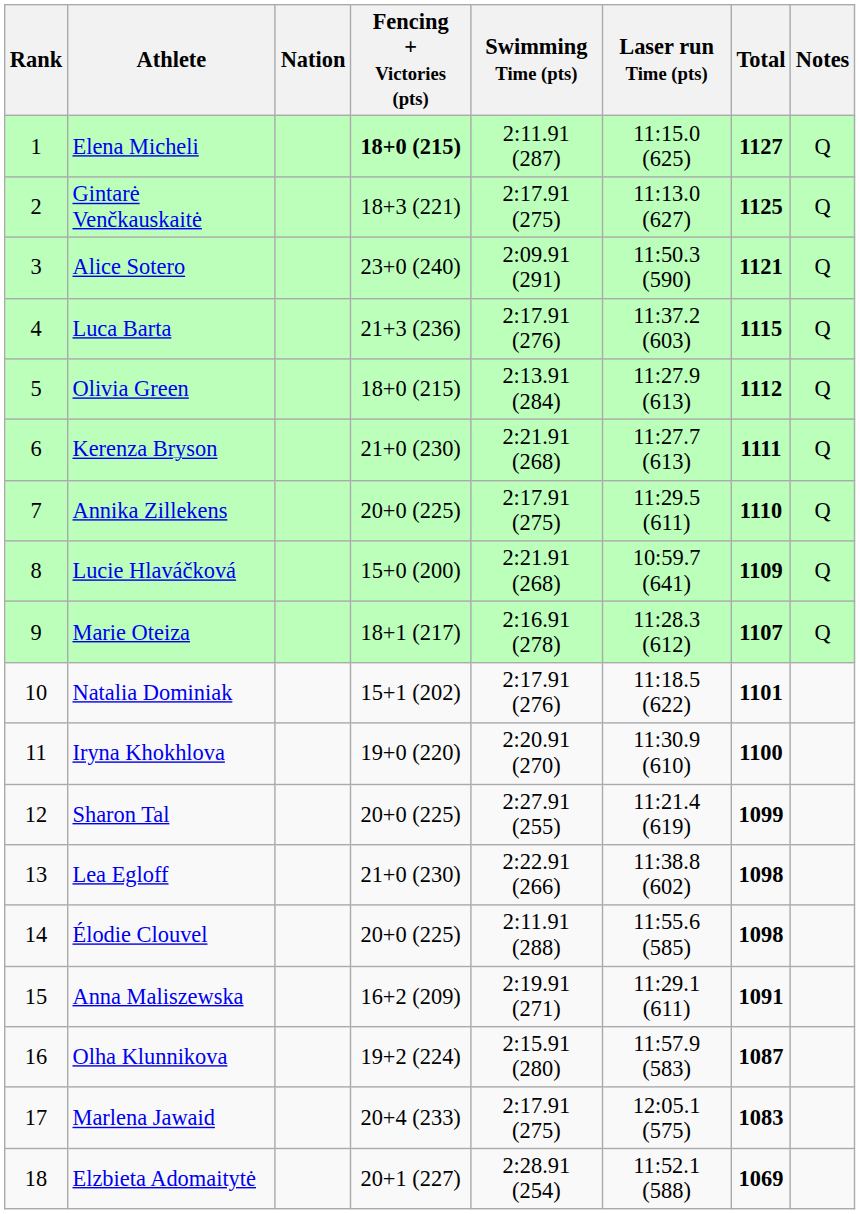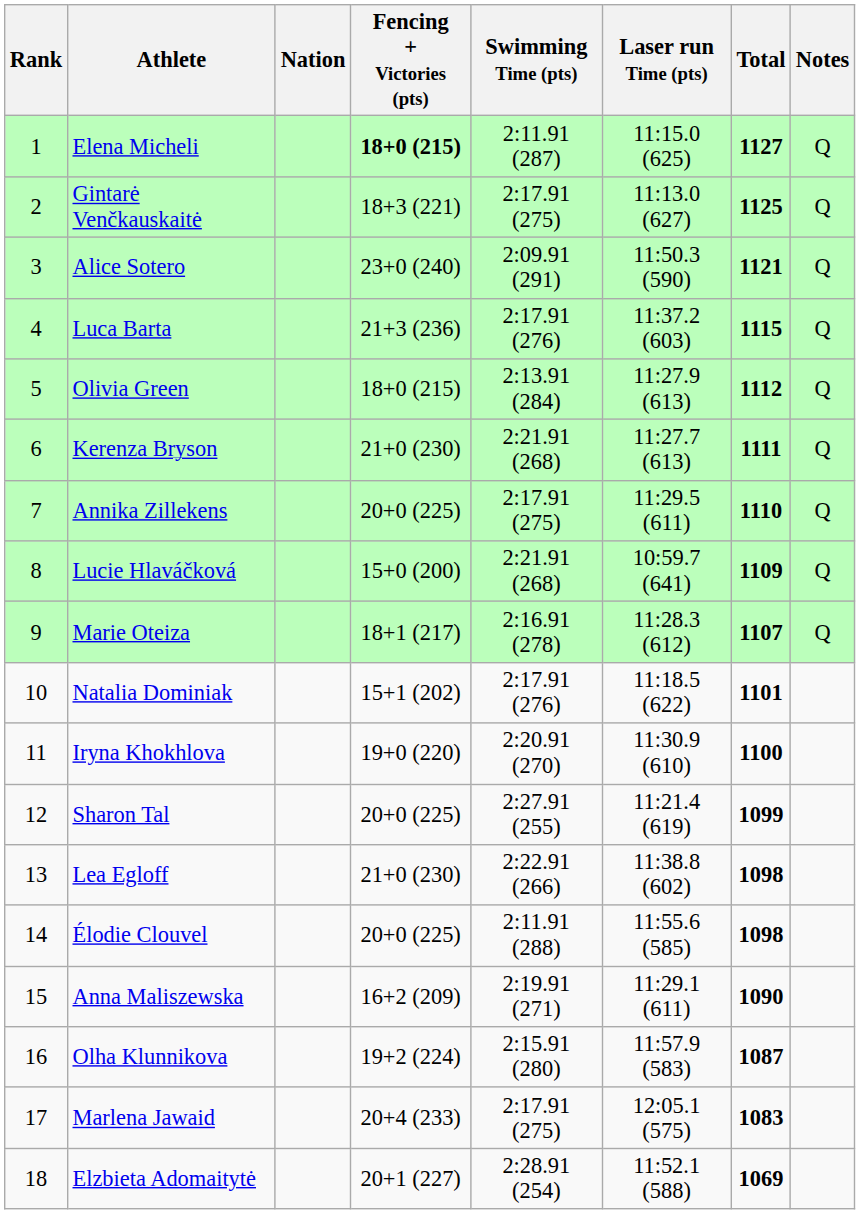 <table style="text-align:center" class="wikitable sortable">
 <tr>
 <th>Rank</th>
 <th>Athlete</th>
 <th>Nation</th>
 <th>Fencing<br>+<br><small>Victories (pts)</small></th>
 <th>Swimming<br><small>Time (pts)</small></th>
 <th>Laser run<br><small>Time (pts)</small></th>
 <th>Total</th>
 <th>Notes</th>
 </tr>
 <tr bgcolor=bbffbb>
 <td>1</td>
 <td align=left><a href='#'>Elena Micheli</a></td>
 <td align=left></td>
 <td><strong>18+0 (215)</strong></td>
 <td>2:11.91 (287)</td>
 <td>11:15.0 (625)</td>
 <td><strong>1127</strong></td>
 <td>Q</td>
 </tr>
 <tr bgcolor=bbffbb>
 <td>2</td>
 <td align=left><a href='#'>Gintarė Venčkauskaitė</a></td>
 <td align=left></td>
 <td>18+3 (221)</td>
 <td>2:17.91 (275)</td>
 <td>11:13.0 (627)</td>
 <td><strong>1125</strong></td>
 <td>Q</td>
 </tr>
 <tr bgcolor=bbffbb>
 <td>3</td>
 <td align=left><a href='#'>Alice Sotero</a></td>
 <td align=left></td>
 <td>23+0 (240)</td>
 <td>2:09.91 (291)</td>
 <td>11:50.3 (590)</td>
 <td><strong>1121</strong></td>
 <td>Q</td>
 </tr>
 <tr bgcolor=bbffbb>
 <td>4</td>
 <td align=left><a href='#'>Luca Barta</a></td>
 <td align=left></td>
 <td>21+3 (236)</td>
 <td>2:17.91 (276)</td>
 <td>11:37.2 (603)</td>
 <td><strong>1115</strong></td>
 <td>Q</td>
 </tr>
 <tr bgcolor=bbffbb>
 <td>5</td>
 <td align=left><a href='#'>Olivia Green</a></td>
 <td align=left></td>
 <td>18+0 (215)</td>
 <td>2:13.91 (284)</td>
 <td>11:27.9 (613)</td>
 <td><strong>1112</strong></td>
 <td>Q</td>
 </tr>
 <tr bgcolor=bbffbb>
 <td>6</td>
 <td align=left><a href='#'>Kerenza Bryson</a></td>
 <td align=left></td>
 <td>21+0 (230)</td>
 <td>2:21.91 (268)</td>
 <td>11:27.7 (613)</td>
 <td><strong>1111</strong></td>
 <td>Q</td>
 </tr>
 <tr bgcolor=bbffbb>
 <td>7</td>
 <td align=left><a href='#'>Annika Zillekens</a></td>
 <td align=left></td>
 <td>20+0 (225)</td>
 <td>2:17.91 (275)</td>
 <td>11:29.5 (611)</td>
 <td><strong>1110</strong></td>
 <td>Q</td>
 </tr>
 <tr bgcolor=bbffbb>
 <td>8</td>
 <td align=left><a href='#'>Lucie Hlaváčková</a></td>
 <td align=left></td>
 <td>15+0 (200)</td>
 <td>2:21.91 (268)</td>
 <td>10:59.7 (641)</td>
 <td><strong>1109</strong></td>
 <td>Q</td>
 </tr>
 <tr bgcolor=bbffbb>
 <td>9</td>
 <td align=left><a href='#'>Marie Oteiza</a></td>
 <td align=left></td>
 <td>18+1 (217)</td>
 <td>2:16.91 (278)</td>
 <td>11:28.3 (612)</td>
 <td><strong>1107</strong></td>
 <td>Q</td>
 </tr>
 <tr>
 <td>10</td>
 <td align=left><a href='#'>Natalia Dominiak</a></td>
 <td align=left></td>
 <td>15+1 (202)</td>
 <td>2:17.91 (276)</td>
 <td>11:18.5 (622)</td>
 <td><strong>1101</strong></td>
 <td></td>
 </tr>
 <tr>
 <td>11</td>
 <td align=left><a href='#'>Iryna Khokhlova</a></td>
 <td align=left></td>
 <td>19+0 (220)</td>
 <td>2:20.91 (270)</td>
 <td>11:30.9 (610)</td>
 <td><strong>1100</strong></td>
 <td></td>
 </tr>
 <tr>
 <td>12</td>
 <td align=left><a href='#'>Sharon Tal</a></td>
 <td align=left></td>
 <td>20+0 (225)</td>
 <td>2:27.91 (255)</td>
 <td>11:21.4 (619)</td>
 <td><strong>1099</strong></td>
 <td></td>
 </tr>
 <tr>
 <td>13</td>
 <td align=left><a href='#'>Lea Egloff</a></td>
 <td align=left></td>
 <td>21+0 (230)</td>
 <td>2:22.91 (266)</td>
 <td>11:38.8 (602)</td>
 <td><strong>1098</strong></td>
 <td></td>
 </tr>
 <tr>
 <td>14</td>
 <td align=left><a href='#'>Élodie Clouvel</a></td>
 <td align=left></td>
 <td>20+0 (225)</td>
 <td>2:11.91 (288)</td>
 <td>11:55.6 (585)</td>
 <td><strong>1098</strong></td>
 <td></td>
 </tr>
 <tr>
 <td>15</td>
 <td align=left><a href='#'>Anna Maliszewska</a></td>
 <td align=left></td>
 <td>16+2 (209)</td>
 <td>2:19.91 (271)</td>
 <td>11:29.1 (611)</td>
-<td><strong>1091</strong></td>
+<td><strong>1090</strong></td>
 <td></td>
 </tr>
 <tr>
 <td>16</td>
 <td align=left><a href='#'>Olha Klunnikova</a></td>
 <td align=left></td>
 <td>19+2 (224)</td>
 <td>2:15.91 (280)</td>
 <td>11:57.9 (583)</td>
 <td><strong>1087</strong></td>
 <td></td>
 </tr>
 <tr>
 <td>17</td>
 <td align=left><a href='#'>Marlena Jawaid</a></td>
 <td align=left></td>
 <td>20+4 (233)</td>
 <td>2:17.91 (275)</td>
 <td>12:05.1 (575)</td>
 <td><strong>1083</strong></td>
 <td></td>
 </tr>
 <tr>
 <td>18</td>
 <td align=left><a href='#'>Elzbieta Adomaitytė</a></td>
 <td align=left></td>
 <td>20+1 (227)</td>
 <td>2:28.91 (254)</td>
 <td>11:52.1 (588)</td>
 <td><strong>1069</strong></td>
 <td></td>
 </tr>
 </table>
